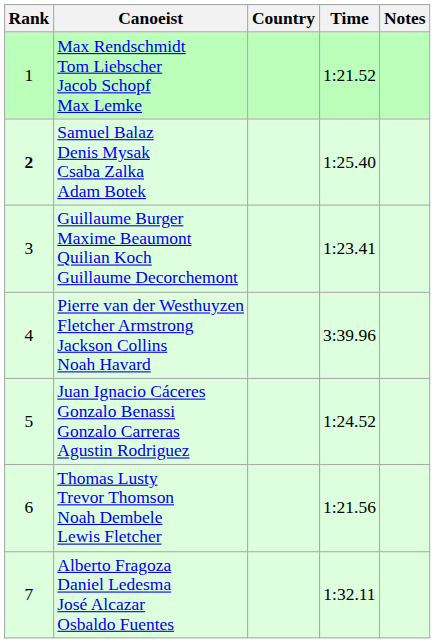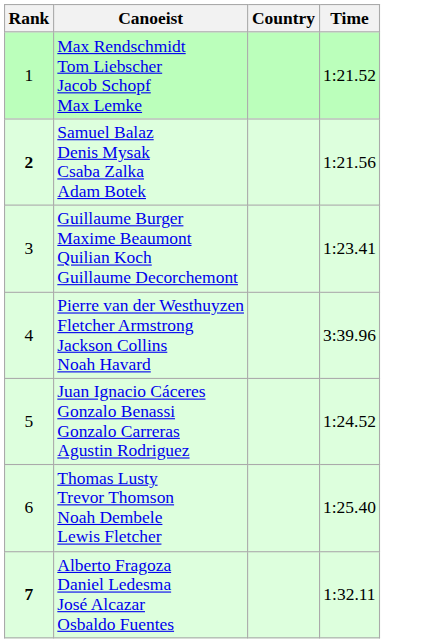 <table class="wikitable" style="text-align:center">
 <tr>
 <th>Rank</th>
 <th>Canoeist</th>
 <th>Country</th>
 <th>Time</th>
-<th>Notes</th>
 </tr>
 <tr bgcolor=bbffbb>
 <td>1</td>
 <td align="left"><a href='#'>Max Rendschmidt</a><br><a href='#'>Tom Liebscher</a><br><a href='#'>Jacob Schopf</a><br><a href='#'>Max Lemke</a></td>
 <td align="left"></td>
 <td>1:21.52</td>
-<td></td>
 </tr>
 <tr bgcolor=ddffdd>
 <td><strong>2</strong></td>
 <td align="left"><a href='#'>Samuel Balaz</a><br><a href='#'>Denis Mysak</a><br><a href='#'>Csaba Zalka</a><br><a href='#'>Adam Botek</a></td>
 <td align="left"></td>
-<td>1:25.40</td>
-<td></td>
+<td>1:21.56</td>
 </tr>
 <tr bgcolor=ddffdd>
 <td>3</td>
 <td align="left"><a href='#'>Guillaume Burger</a><br><a href='#'>Maxime Beaumont</a><br><a href='#'>Quilian Koch</a><br><a href='#'>Guillaume Decorchemont</a></td>
 <td align="left"></td>
 <td>1:23.41</td>
-<td></td>
 </tr>
 <tr bgcolor=ddffdd>
 <td>4</td>
 <td align="left"><a href='#'>Pierre van der Westhuyzen</a><br><a href='#'>Fletcher Armstrong</a><br><a href='#'>Jackson Collins</a><br><a href='#'>Noah Havard</a></td>
 <td align="left"></td>
 <td>3:39.96</td>
-<td></td>
 </tr>
 <tr bgcolor=ddffdd>
 <td>5</td>
 <td align="left"><a href='#'>Juan Ignacio Cáceres</a><br><a href='#'>Gonzalo Benassi</a><br><a href='#'>Gonzalo Carreras</a><br><a href='#'>Agustin Rodriguez</a></td>
 <td align="left"></td>
 <td>1:24.52</td>
-<td></td>
 </tr>
 <tr bgcolor=ddffdd>
 <td>6</td>
 <td align="left"><a href='#'>Thomas Lusty</a><br><a href='#'>Trevor Thomson</a><br><a href='#'>Noah Dembele</a><br><a href='#'>Lewis Fletcher</a></td>
 <td align="left"></td>
-<td>1:21.56</td>
-<td></td>
+<td>1:25.40</td>
 </tr>
 <tr bgcolor=ddffdd>
-<td>7</td>
+<td><strong>7</strong></td>
 <td align="left"><a href='#'>Alberto Fragoza</a><br><a href='#'>Daniel Ledesma</a><br><a href='#'>José Alcazar</a><br><a href='#'>Osbaldo Fuentes</a></td>
 <td align="left"></td>
 <td>1:32.11</td>
-<td></td>
 </tr>
 </table>
